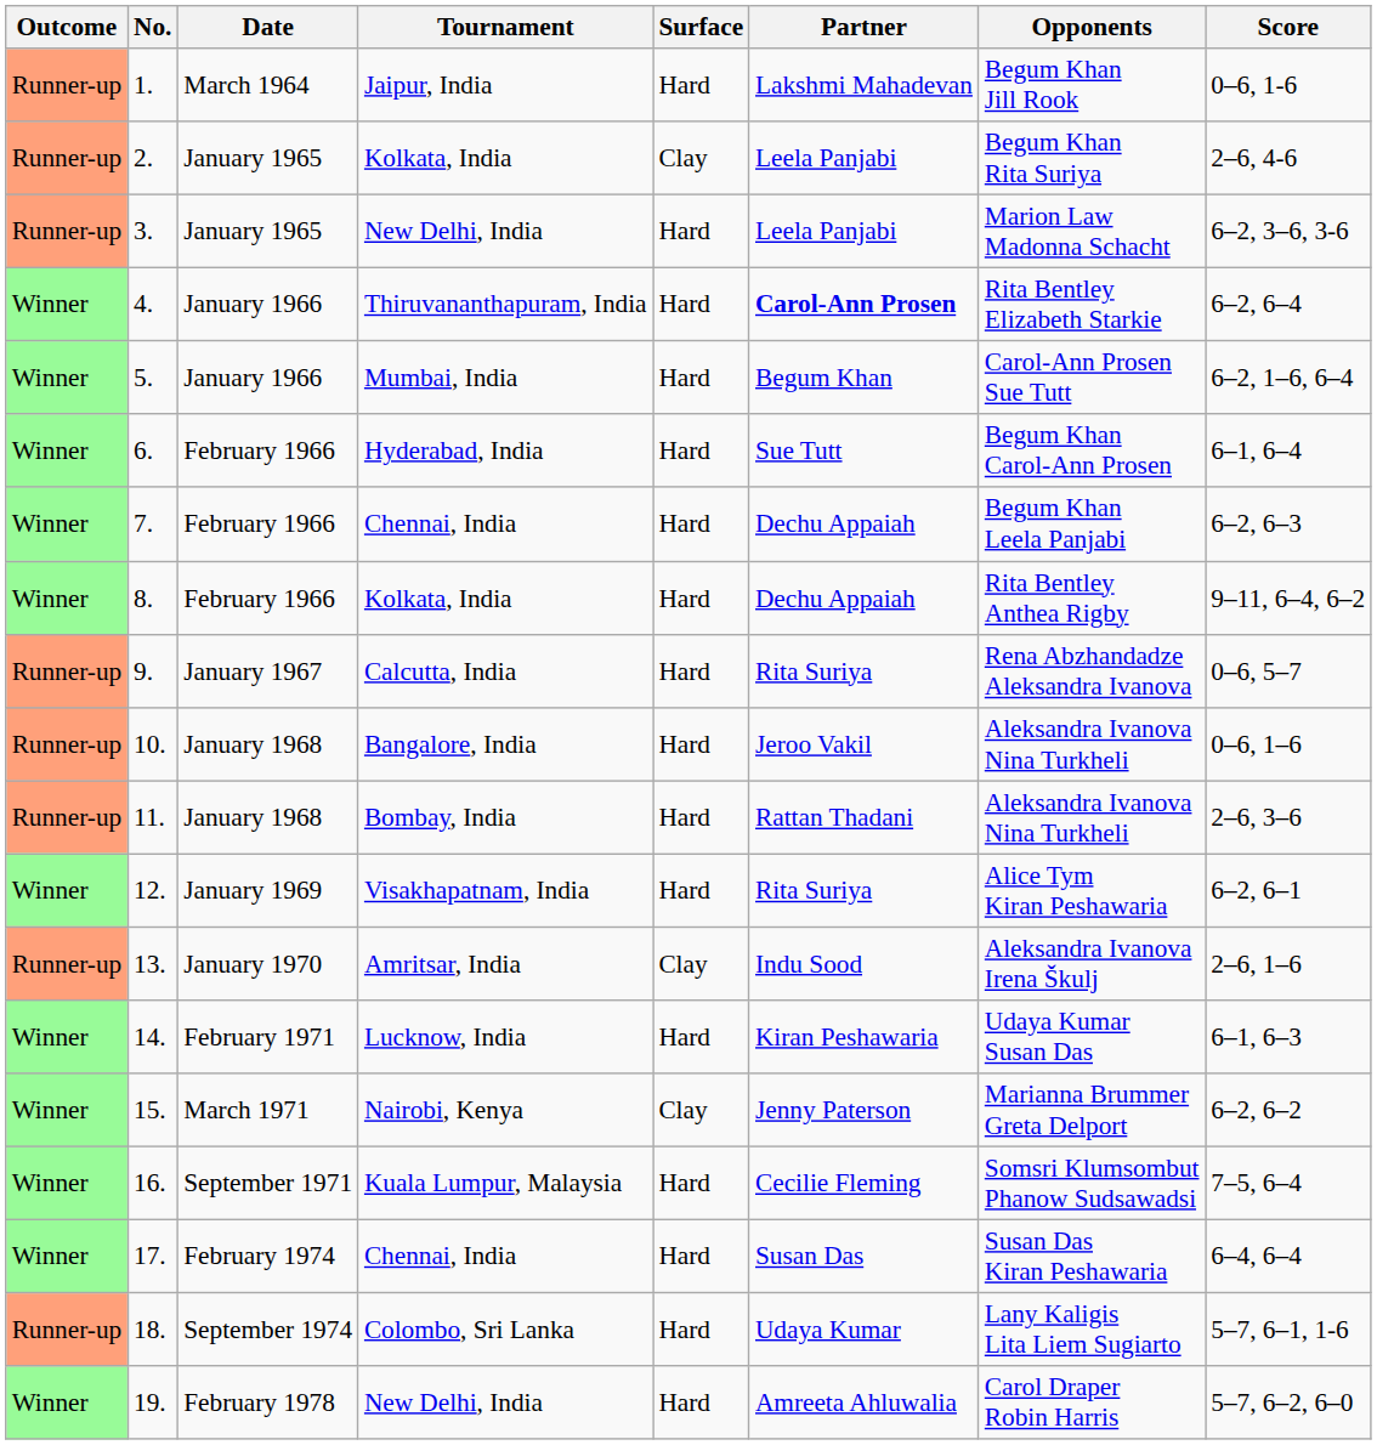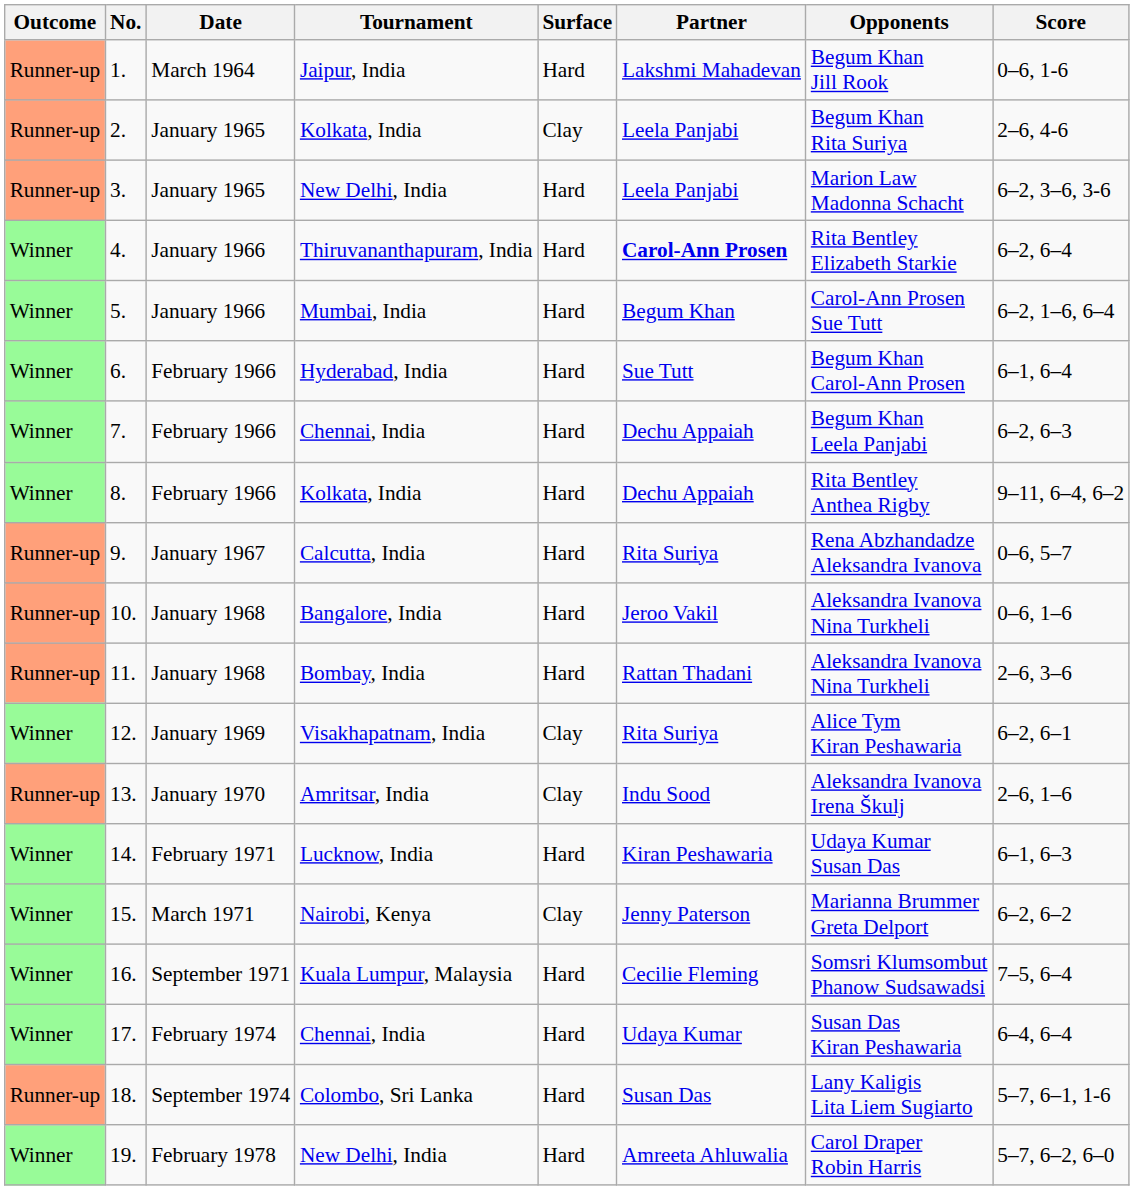 <table class="wikitable" style="font-size:95%">
 <tr>
 <th>Outcome</th>
 <th>No.</th>
 <th>Date</th>
 <th>Tournament</th>
 <th>Surface</th>
 <th>Partner</th>
 <th>Opponents</th>
 <th>Score</th>
 </tr>
 <tr>
 <td bgcolor="FFA07A">Runner-up</td>
 <td>1.</td>
 <td>March 1964</td>
 <td><a href='#'>Jaipur</a>, India</td>
 <td>Hard</td>
 <td> <a href='#'>Lakshmi Mahadevan</a></td>
 <td> <a href='#'>Begum Khan</a> <br>  <a href='#'>Jill Rook</a></td>
 <td>0–6, 1-6</td>
 </tr>
 <tr>
 <td bgcolor="FFA07A">Runner-up</td>
 <td>2.</td>
 <td>January 1965</td>
 <td><a href='#'>Kolkata</a>, India</td>
 <td>Clay</td>
 <td> <a href='#'>Leela Panjabi</a></td>
 <td> <a href='#'>Begum Khan</a> <br>  <a href='#'>Rita Suriya</a></td>
 <td>2–6, 4-6</td>
 </tr>
 <tr>
 <td bgcolor="FFA07A">Runner-up</td>
 <td>3.</td>
 <td>January 1965</td>
 <td><a href='#'>New Delhi</a>, India</td>
 <td>Hard</td>
 <td> <a href='#'>Leela Panjabi</a></td>
 <td> <a href='#'>Marion Law</a> <br>  <a href='#'>Madonna Schacht</a></td>
 <td>6–2, 3–6, 3-6</td>
 </tr>
 <tr>
 <td style="background:#98fb98;">Winner</td>
 <td>4.</td>
 <td>January 1966</td>
 <td><a href='#'>Thiruvananthapuram</a>, India</td>
 <td>Hard</td>
 <td><strong> <a href='#'>Carol-Ann Prosen</a></strong></td>
 <td> <a href='#'>Rita Bentley</a> <br>  <a href='#'>Elizabeth Starkie</a></td>
 <td>6–2, 6–4</td>
 </tr>
 <tr>
 <td style="background:#98fb98;">Winner</td>
 <td>5.</td>
 <td>January 1966</td>
 <td><a href='#'>Mumbai</a>, India</td>
 <td>Hard</td>
 <td> <a href='#'>Begum Khan</a></td>
 <td> <a href='#'>Carol-Ann Prosen</a> <br>  <a href='#'>Sue Tutt</a></td>
 <td>6–2, 1–6, 6–4</td>
 </tr>
 <tr>
 <td style="background:#98fb98;">Winner</td>
 <td>6.</td>
 <td>February 1966</td>
 <td><a href='#'>Hyderabad</a>, India</td>
 <td>Hard</td>
 <td> <a href='#'>Sue Tutt</a></td>
 <td> <a href='#'>Begum Khan</a> <br>  <a href='#'>Carol-Ann Prosen</a></td>
 <td>6–1, 6–4</td>
 </tr>
 <tr>
 <td style="background:#98fb98;">Winner</td>
 <td>7.</td>
 <td>February 1966</td>
 <td><a href='#'>Chennai</a>, India</td>
 <td>Hard</td>
 <td> <a href='#'>Dechu Appaiah</a></td>
 <td> <a href='#'>Begum Khan</a> <br>  <a href='#'>Leela Panjabi</a></td>
 <td>6–2, 6–3</td>
 </tr>
 <tr>
 <td style="background:#98fb98;">Winner</td>
 <td>8.</td>
 <td>February 1966</td>
 <td><a href='#'>Kolkata</a>, India</td>
 <td>Hard</td>
 <td> <a href='#'>Dechu Appaiah</a></td>
 <td> <a href='#'>Rita Bentley</a> <br>  <a href='#'>Anthea Rigby</a></td>
 <td>9–11, 6–4, 6–2</td>
 </tr>
 <tr>
 <td bgcolor="FFA07A">Runner-up</td>
 <td>9.</td>
 <td>January 1967</td>
 <td><a href='#'>Calcutta</a>, India</td>
 <td>Hard</td>
 <td> <a href='#'>Rita Suriya</a></td>
 <td> <a href='#'>Rena Abzhandadze</a> <br>  <a href='#'>Aleksandra Ivanova</a></td>
 <td>0–6, 5–7</td>
 </tr>
 <tr>
 <td bgcolor="FFA07A">Runner-up</td>
 <td>10.</td>
 <td>January 1968</td>
 <td><a href='#'>Bangalore</a>, India</td>
 <td>Hard</td>
 <td> <a href='#'>Jeroo Vakil</a></td>
 <td> <a href='#'>Aleksandra Ivanova</a><br>  <a href='#'>Nina Turkheli</a></td>
 <td>0–6, 1–6</td>
 </tr>
 <tr>
 <td bgcolor="FFA07A">Runner-up</td>
 <td>11.</td>
 <td>January 1968</td>
 <td><a href='#'>Bombay</a>, India</td>
 <td>Hard</td>
 <td> <a href='#'>Rattan Thadani</a></td>
 <td> <a href='#'>Aleksandra Ivanova</a><br>  <a href='#'>Nina Turkheli</a></td>
 <td>2–6, 3–6</td>
 </tr>
 <tr>
 <td style="background:#98fb98;">Winner</td>
 <td>12.</td>
 <td>January 1969</td>
 <td><a href='#'>Visakhapatnam</a>, India</td>
-<td>Hard</td>
+<td>Clay</td>
 <td> <a href='#'>Rita Suriya</a></td>
 <td> <a href='#'>Alice Tym</a> <br>  <a href='#'>Kiran Peshawaria</a></td>
 <td>6–2, 6–1</td>
 </tr>
 <tr>
 <td bgcolor="FFA07A">Runner-up</td>
 <td>13.</td>
 <td>January 1970</td>
 <td><a href='#'>Amritsar</a>, India</td>
 <td>Clay</td>
 <td> <a href='#'>Indu Sood</a></td>
 <td> <a href='#'>Aleksandra Ivanova</a><br>  <a href='#'>Irena Škulj</a></td>
 <td>2–6, 1–6</td>
 </tr>
 <tr>
 <td style="background:#98fb98;">Winner</td>
 <td>14.</td>
 <td>February 1971</td>
 <td><a href='#'>Lucknow</a>, India</td>
 <td>Hard</td>
 <td> <a href='#'>Kiran Peshawaria</a></td>
 <td> <a href='#'>Udaya Kumar</a> <br>  <a href='#'>Susan Das</a></td>
 <td>6–1, 6–3</td>
 </tr>
 <tr>
 <td style="background:#98fb98;">Winner</td>
 <td>15.</td>
 <td>March 1971</td>
 <td><a href='#'>Nairobi</a>, Kenya</td>
 <td>Clay</td>
 <td> <a href='#'>Jenny Paterson</a></td>
 <td> <a href='#'>Marianna Brummer</a> <br>  <a href='#'>Greta Delport</a></td>
 <td>6–2, 6–2</td>
 </tr>
 <tr>
 <td style="background:#98fb98;">Winner</td>
 <td>16.</td>
 <td>September 1971</td>
 <td><a href='#'>Kuala Lumpur</a>, Malaysia</td>
 <td>Hard</td>
 <td> <a href='#'>Cecilie Fleming</a></td>
 <td> <a href='#'>Somsri Klumsombut</a> <br>  <a href='#'>Phanow Sudsawadsi</a></td>
 <td>7–5, 6–4</td>
 </tr>
 <tr>
 <td style="background:#98fb98;">Winner</td>
 <td>17.</td>
 <td>February 1974</td>
 <td><a href='#'>Chennai</a>, India</td>
 <td>Hard</td>
-<td> <a href='#'>Susan Das</a></td>
+<td> <a href='#'>Udaya Kumar</a></td>
 <td> <a href='#'>Susan Das</a> <br>  <a href='#'>Kiran Peshawaria</a></td>
 <td>6–4, 6–4</td>
 </tr>
 <tr>
 <td bgcolor="FFA07A">Runner-up</td>
 <td>18.</td>
 <td>September 1974</td>
 <td><a href='#'>Colombo</a>, Sri Lanka</td>
 <td>Hard</td>
-<td> <a href='#'>Udaya Kumar</a></td>
+<td> <a href='#'>Susan Das</a></td>
 <td> <a href='#'>Lany Kaligis</a> <br>  <a href='#'>Lita Liem Sugiarto</a></td>
 <td>5–7, 6–1, 1-6</td>
 </tr>
 <tr>
 <td style="background:#98fb98;">Winner</td>
 <td>19.</td>
 <td>February 1978</td>
 <td><a href='#'>New Delhi</a>, India</td>
 <td>Hard</td>
 <td> <a href='#'>Amreeta Ahluwalia</a></td>
 <td> <a href='#'>Carol Draper</a> <br>  <a href='#'>Robin Harris</a></td>
 <td>5–7, 6–2, 6–0</td>
 </tr>
 </table>
